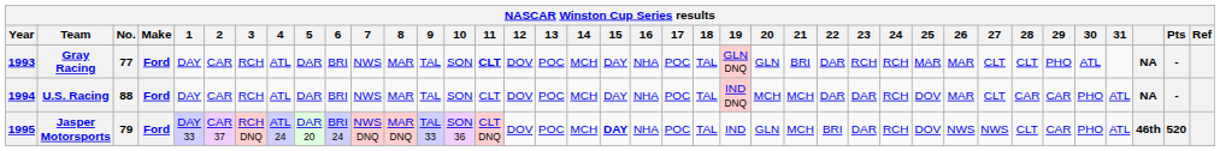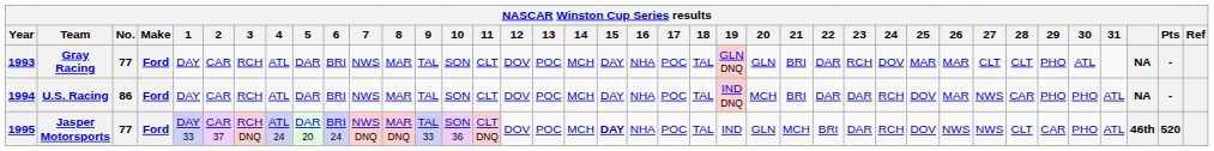 <table class="wikitable" style="text-align:center; font-size:75%">
 <tr>
 <th colspan=45><a href='#'>NASCAR</a> <a href='#'>Winston Cup Series</a> results</th>
 </tr>
 <tr>
 <th>Year</th>
 <th>Team</th>
 <th>No.</th>
 <th>Make</th>
 <th>1</th>
 <th>2</th>
 <th>3</th>
 <th>4</th>
 <th>5</th>
 <th>6</th>
 <th>7</th>
 <th>8</th>
 <th>9</th>
 <th>10</th>
 <th>11</th>
 <th>12</th>
 <th>13</th>
 <th>14</th>
 <th>15</th>
 <th>16</th>
 <th>17</th>
 <th>18</th>
 <th>19</th>
 <th>20</th>
 <th>21</th>
 <th>22</th>
 <th>23</th>
 <th>24</th>
 <th>25</th>
 <th>26</th>
 <th>27</th>
 <th>28</th>
 <th>29</th>
 <th>30</th>
 <th>31</th>
 <th></th>
 <th>Pts</th>
 <th>Ref</th>
 </tr>
 <tr>
 <th><a href='#'>1993</a></th>
 <th><a href='#'>Gray Racing</a></th>
 <th>77</th>
 <th><a href='#'>Ford</a></th>
 <td><a href='#'>DAY</a></td>
 <td><a href='#'>CAR</a></td>
 <td><a href='#'>RCH</a></td>
 <td><a href='#'>ATL</a></td>
 <td><a href='#'>DAR</a></td>
 <td><a href='#'>BRI</a></td>
 <td><a href='#'>NWS</a></td>
 <td><a href='#'>MAR</a></td>
 <td><a href='#'>TAL</a></td>
 <td><a href='#'>SON</a></td>
-<td><strong><a href='#'>CLT</a></strong></td>
+<td><a href='#'>CLT</a></td>
 <td><a href='#'>DOV</a></td>
 <td><a href='#'>POC</a></td>
 <td><a href='#'>MCH</a></td>
 <td><a href='#'>DAY</a></td>
 <td><a href='#'>NHA</a></td>
 <td><a href='#'>POC</a></td>
 <td><a href='#'>TAL</a></td>
 <td style="background:#FFCFCF;"><a href='#'>GLN</a><br><small>DNQ</small></td>
 <td><a href='#'>GLN</a></td>
 <td><a href='#'>BRI</a></td>
 <td><a href='#'>DAR</a></td>
 <td><a href='#'>RCH</a></td>
-<td><a href='#'>RCH</a></td>
+<td><a href='#'>DOV</a></td>
 <td><a href='#'>MAR</a></td>
 <td><a href='#'>MAR</a></td>
 <td><a href='#'>CLT</a></td>
 <td><a href='#'>CLT</a></td>
 <td><a href='#'>PHO</a></td>
 <td><a href='#'>ATL</a></td>
 <td></td>
 <th>NA</th>
 <th>-</th>
 <th></th>
 </tr>
 <tr>
 <th><a href='#'>1994</a></th>
 <th><a href='#'>U.S. Racing</a></th>
-<th>88</th>
+<th>86</th>
 <th><a href='#'>Ford</a></th>
 <td><a href='#'>DAY</a></td>
 <td><a href='#'>CAR</a></td>
 <td><a href='#'>RCH</a></td>
 <td><a href='#'>ATL</a></td>
 <td><a href='#'>DAR</a></td>
 <td><a href='#'>BRI</a></td>
 <td><a href='#'>NWS</a></td>
 <td><a href='#'>MAR</a></td>
 <td><a href='#'>TAL</a></td>
 <td><a href='#'>SON</a></td>
 <td><a href='#'>CLT</a></td>
 <td><a href='#'>DOV</a></td>
 <td><a href='#'>POC</a></td>
 <td><a href='#'>MCH</a></td>
 <td><a href='#'>DAY</a></td>
 <td><a href='#'>NHA</a></td>
 <td><a href='#'>POC</a></td>
 <td><a href='#'>TAL</a></td>
 <td style="background:#FFCFCF;"><a href='#'>IND</a><br><small>DNQ</small></td>
 <td><a href='#'>MCH</a></td>
-<td><a href='#'>MCH</a></td>
+<td><a href='#'>BRI</a></td>
 <td><a href='#'>DAR</a></td>
 <td><a href='#'>DAR</a></td>
 <td><a href='#'>RCH</a></td>
 <td><a href='#'>DOV</a></td>
 <td><a href='#'>MAR</a></td>
-<td><a href='#'>CLT</a></td>
+<td><a href='#'>NWS</a></td>
 <td><a href='#'>CAR</a></td>
-<td><a href='#'>CAR</a></td>
+<td><a href='#'>PHO</a></td>
 <td><a href='#'>PHO</a></td>
 <td><a href='#'>ATL</a></td>
 <th>NA</th>
 <th>-</th>
 <th></th>
 </tr>
 <tr>
 <th><a href='#'>1995</a></th>
 <th><a href='#'>Jasper Motorsports</a></th>
-<th>79</th>
+<th>77</th>
 <th><a href='#'>Ford</a></th>
 <td style="background:#CFCFFF;"><a href='#'>DAY</a><br><small>33</small></td>
 <td style="background:#EFCFFF;"><a href='#'>CAR</a><br><small>37</small></td>
 <td style="background:#FFCFCF;"><a href='#'>RCH</a><br><small>DNQ</small></td>
 <td style="background:#CFCFFF;"><a href='#'>ATL</a><br><small>24</small></td>
 <td style="background:#DFFFDF;"><a href='#'>DAR</a><br><small>20</small></td>
 <td style="background:#CFCFFF;"><a href='#'>BRI</a><br><small>24</small></td>
 <td style="background:#FFCFCF;"><a href='#'>NWS</a><br><small>DNQ</small></td>
 <td style="background:#FFCFCF;"><a href='#'>MAR</a><br><small>DNQ</small></td>
 <td style="background:#CFCFFF;"><a href='#'>TAL</a><br><small>33</small></td>
 <td style="background:#EFCFFF;"><a href='#'>SON</a><br><small>36</small></td>
 <td style="background:#FFCFCF;"><a href='#'>CLT</a><br><small>DNQ</small></td>
 <td><a href='#'>DOV</a></td>
 <td><a href='#'>POC</a></td>
 <td><a href='#'>MCH</a></td>
 <td><strong><a href='#'>DAY</a></strong></td>
 <td><a href='#'>NHA</a></td>
 <td><a href='#'>POC</a></td>
 <td><a href='#'>TAL</a></td>
 <td><a href='#'>IND</a></td>
 <td><a href='#'>GLN</a></td>
 <td><a href='#'>MCH</a></td>
 <td><a href='#'>BRI</a></td>
 <td><a href='#'>DAR</a></td>
 <td><a href='#'>RCH</a></td>
 <td><a href='#'>DOV</a></td>
 <td><a href='#'>NWS</a></td>
 <td><a href='#'>NWS</a></td>
 <td><a href='#'>CLT</a></td>
 <td><a href='#'>CAR</a></td>
 <td><a href='#'>PHO</a></td>
 <td><a href='#'>ATL</a></td>
 <th>46th</th>
 <th>520</th>
 <th></th>
 </tr>
 </table>
